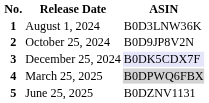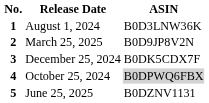 <table>
 <tr>
 <th>No.</th>
 <th>Release Date</th>
 <th>ASIN</th>
 </tr>
 <tr>
 <th>1</th>
 <td>August 1, 2024</td>
 <td>B0D3LNW36K</td>
 </tr>
 <tr>
 <th>2</th>
-<td>October 25, 2024</td>
+<td>March 25, 2025</td>
 <td>B0D9JP8V2N</td>
 </tr>
 <tr>
 <th>3</th>
 <td>December 25, 2024</td>
-<td style="background: lavender;">B0DK5CDX7F</td>
+<td>B0DK5CDX7F</td>
 </tr>
 <tr>
 <th>4</th>
-<td>March 25, 2025</td>
+<td>October 25, 2024</td>
 <td style="background: lightgrey;">B0DPWQ6FBX</td>
 </tr>
 <tr>
 <th>5</th>
 <td>June 25, 2025</td>
 <td>B0DZNV1131</td>
 </tr>
 </table>
